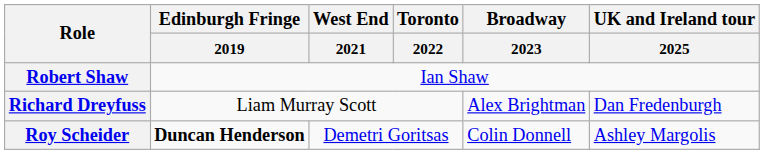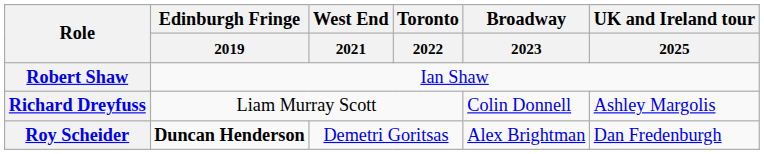 <table class="wikitable">
 <tr>
 <th rowspan="2">Role</th>
 <th>Edinburgh Fringe</th>
 <th>West End</th>
 <th>Toronto</th>
 <th>Broadway</th>
 <th>UK and Ireland tour</th>
 </tr>
 <tr>
 <th><small>2019</small></th>
 <th><small>2021</small></th>
 <th><small>2022</small></th>
 <th><small>2023</small></th>
 <th><small>2025</small></th>
 </tr>
 <tr>
 <th><a href='#'>Robert Shaw</a></th>
 <td colspan="5" align="center"><a href='#'>Ian Shaw</a></td>
 </tr>
 <tr>
 <th><a href='#'>Richard Dreyfuss</a></th>
 <td colspan="3" align="center">Liam Murray Scott</td>
-<td><a href='#'>Alex Brightman</a></td>
-<td><a href='#'>Dan Fredenburgh</a></td>
+<td><a href='#'>Colin Donnell</a></td>
+<td><a href='#'>Ashley Margolis</a></td>
 </tr>
 <tr>
 <th><a href='#'>Roy Scheider</a></th>
 <td><strong>Duncan Henderson</strong></td>
 <td colspan="2" align="center"><a href='#'>Demetri Goritsas</a></td>
-<td><a href='#'>Colin Donnell</a></td>
-<td><a href='#'>Ashley Margolis</a></td>
+<td><a href='#'>Alex Brightman</a></td>
+<td><a href='#'>Dan Fredenburgh</a></td>
 </tr>
 </table>
